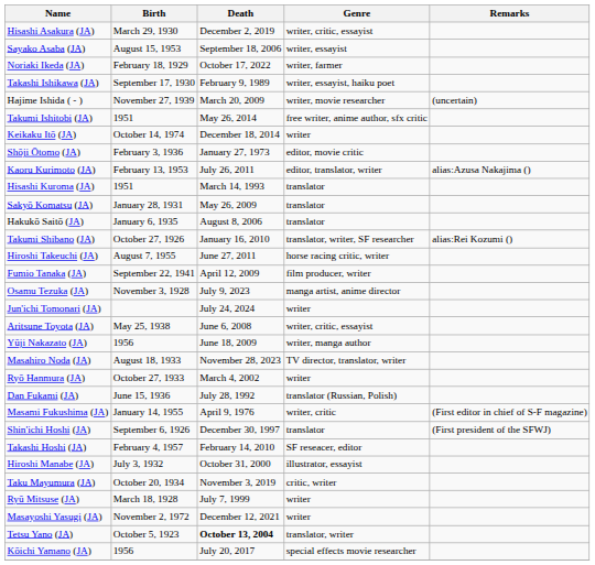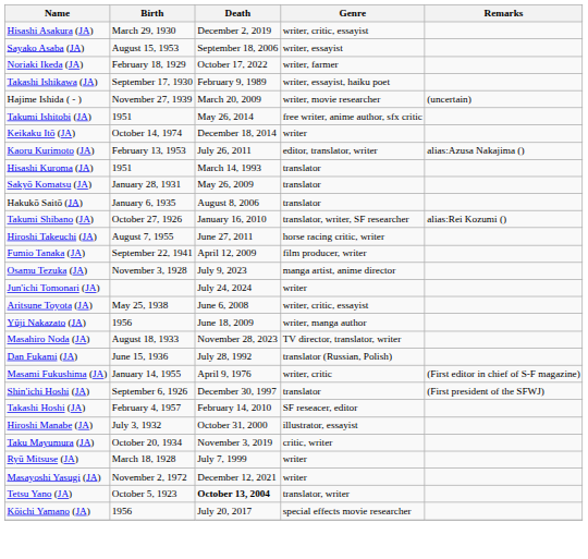 <table class="wikitable" style="text-align:left;font-size:small;">
 <tr>
 <th>Name</th>
 <th>Birth</th>
 <th>Death</th>
 <th>Genre</th>
 <th>Remarks</th>
 </tr>
 <tr>
 <td><a href='#'>Hisashi Asakura</a>  (<a href='#'>JA</a>)</td>
 <td>March 29, 1930</td>
 <td>December 2, 2019</td>
 <td>writer, critic, essayist</td>
 <td></td>
 </tr>
 <tr>
 <td><a href='#'>Sayako Asaba</a>  (<a href='#'>JA</a>)</td>
 <td>August 15, 1953</td>
 <td>September 18, 2006</td>
 <td>writer, essayist</td>
 <td></td>
 </tr>
 <tr>
 <td><a href='#'>Noriaki Ikeda</a>  (<a href='#'>JA</a>)</td>
 <td>February 18, 1929</td>
 <td>October 17, 2022</td>
 <td>writer, farmer</td>
 <td></td>
 </tr>
 <tr>
 <td><a href='#'>Takashi Ishikawa</a>  (<a href='#'>JA</a>)</td>
 <td>September 17, 1930</td>
 <td>February 9, 1989</td>
 <td>writer, essayist, haiku poet</td>
 </tr>
 <tr>
 <td>Hajime Ishida  ( - )</td>
 <td>November 27, 1939</td>
 <td>March 20, 2009</td>
 <td>writer, movie researcher</td>
 <td>(uncertain)</td>
 </tr>
 <tr>
 <td><a href='#'>Takumi Ishitobi</a>  (<a href='#'>JA</a>)</td>
 <td>1951</td>
 <td>May 26, 2014</td>
 <td>free writer, anime author, sfx critic</td>
 <td></td>
 </tr>
 <tr>
 <td><a href='#'>Keikaku Itō</a>  (<a href='#'>JA</a>)</td>
 <td>October 14, 1974</td>
 <td>December 18, 2014</td>
 <td>writer</td>
-<td></td>
-</tr>
-<tr>
-<td><a href='#'>Shōji Ōtomo</a>  (<a href='#'>JA</a>)</td>
-<td>February 3, 1936</td>
-<td>January 27, 1973</td>
-<td>editor, movie critic</td>
 <td></td>
 </tr>
 <tr>
 <td><a href='#'>Kaoru Kurimoto</a>  (<a href='#'>JA</a>)</td>
 <td>February 13, 1953</td>
 <td>July 26, 2011</td>
 <td>editor, translator, writer</td>
 <td>alias:Azusa Nakajima ()</td>
 </tr>
 <tr>
 <td><a href='#'>Hisashi Kuroma</a>  (<a href='#'>JA</a>)</td>
 <td>1951</td>
 <td>March 14, 1993</td>
 <td>translator</td>
 <td></td>
 </tr>
 <tr>
 <td><a href='#'>Sakyō Komatsu</a>  (<a href='#'>JA</a>)</td>
 <td>January 28, 1931</td>
 <td>May 26, 2009</td>
 <td>translator</td>
 <td></td>
 </tr>
 <tr>
 <td>Hakukō Saitō  (<a href='#'>JA</a>)</td>
 <td>January 6, 1935</td>
 <td>August 8, 2006</td>
 <td>translator</td>
 <td></td>
 </tr>
 <tr>
 <td><a href='#'>Takumi Shibano</a>  (<a href='#'>JA</a>)</td>
 <td>October 27, 1926</td>
 <td>January 16, 2010</td>
 <td>translator, writer, SF researcher</td>
 <td>alias:Rei Kozumi ()</td>
 </tr>
 <tr>
 <td><a href='#'>Hiroshi Takeuchi</a>  (<a href='#'>JA</a>)</td>
 <td>August 7, 1955</td>
 <td>June 27, 2011</td>
 <td>horse racing critic, writer</td>
 <td></td>
 </tr>
 <tr>
 <td><a href='#'>Fumio Tanaka</a>  (<a href='#'>JA</a>)</td>
 <td>September 22, 1941</td>
 <td>April 12, 2009</td>
 <td>film producer, writer</td>
 <td></td>
 </tr>
 <tr>
 <td><a href='#'>Osamu Tezuka</a>  (<a href='#'>JA</a>)</td>
 <td>November 3, 1928</td>
 <td>July 9, 2023</td>
 <td>manga artist, anime director</td>
 <td></td>
 </tr>
 <tr>
 <td><a href='#'>Jun'ichi Tomonari</a>  (<a href='#'>JA</a>)</td>
 <td></td>
 <td>July 24, 2024</td>
 <td>writer</td>
 <td></td>
 </tr>
 <tr>
 <td><a href='#'>Aritsune Toyota</a>  (<a href='#'>JA</a>)</td>
 <td>May 25, 1938</td>
 <td>June 6, 2008</td>
 <td>writer, critic, essayist</td>
 <td></td>
 </tr>
 <tr>
 <td><a href='#'>Yūji Nakazato</a>  (<a href='#'>JA</a>)</td>
 <td>1956</td>
 <td>June 18, 2009</td>
 <td>writer, manga author</td>
 <td></td>
 </tr>
 <tr>
 <td><a href='#'>Masahiro Noda</a>  (<a href='#'>JA</a>)</td>
 <td>August 18, 1933</td>
 <td>November 28, 2023</td>
 <td>TV director, translator, writer</td>
 <td></td>
 </tr>
 <tr>
-<td><a href='#'>Ryō Hanmura</a>  (<a href='#'>JA</a>)</td>
-<td>October 27, 1933</td>
-<td>March 4, 2002</td>
-<td>writer</td>
-<td></td>
-</tr>
-<tr>
 <td><a href='#'>Dan Fukami</a>  (<a href='#'>JA</a>)</td>
 <td>June 15, 1936</td>
 <td>July 28, 1992</td>
 <td>translator (Russian, Polish)</td>
 <td></td>
 </tr>
 <tr>
 <td><a href='#'>Masami Fukushima</a>  (<a href='#'>JA</a>)</td>
 <td>January 14, 1955</td>
 <td>April 9, 1976</td>
 <td>writer, critic</td>
 <td>(First editor in chief of S-F magazine)</td>
 </tr>
 <tr>
 <td><a href='#'>Shin'ichi Hoshi</a>  (<a href='#'>JA</a>)</td>
 <td>September 6, 1926</td>
 <td>December 30, 1997</td>
 <td>translator</td>
 <td>(First president of the SFWJ)</td>
 </tr>
 <tr>
 <td><a href='#'>Takashi Hoshi</a>  (<a href='#'>JA</a>)</td>
 <td>February 4, 1957</td>
 <td>February 14, 2010</td>
 <td>SF reseacer, editor</td>
 <td></td>
 </tr>
 <tr>
 <td><a href='#'>Hiroshi Manabe</a>  (<a href='#'>JA</a>)</td>
 <td>July 3, 1932</td>
 <td>October 31, 2000</td>
 <td>illustrator, essayist</td>
 <td></td>
 </tr>
 <tr>
 <td><a href='#'>Taku Mayumura</a>  (<a href='#'>JA</a>)</td>
 <td>October 20, 1934</td>
 <td>November 3, 2019</td>
 <td>critic, writer</td>
 <td></td>
 </tr>
 <tr>
 <td><a href='#'>Ryū Mitsuse</a>  (<a href='#'>JA</a>)</td>
 <td>March 18, 1928</td>
 <td>July 7, 1999</td>
 <td>writer</td>
 <td></td>
 </tr>
 <tr>
 <td><a href='#'>Masayoshi Yasugi</a>  (<a href='#'>JA</a>)</td>
 <td>November 2, 1972</td>
 <td>December 12, 2021</td>
 <td>writer</td>
 <td></td>
 </tr>
 <tr>
 <td><a href='#'>Tetsu Yano</a>  (<a href='#'>JA</a>)</td>
 <td>October 5, 1923</td>
 <td><strong>October 13, 2004</strong></td>
 <td>translator, writer</td>
 <td></td>
 </tr>
 <tr>
 <td><a href='#'>Kōichi Yamano</a>  (<a href='#'>JA</a>)</td>
 <td>1956</td>
 <td>July 20, 2017</td>
 <td>special effects movie researcher</td>
 <td></td>
 </tr>
 <tr>
 </tr>
 </table>
